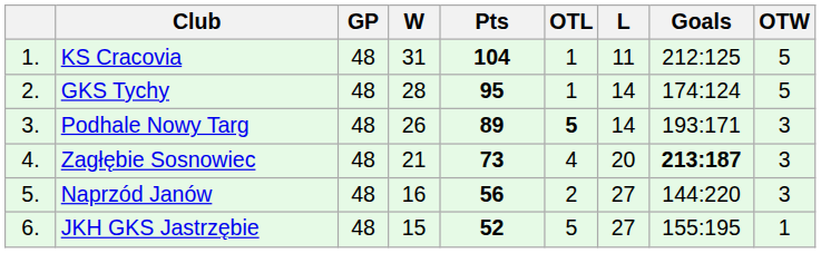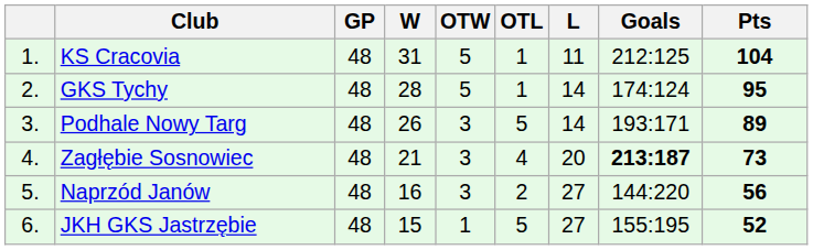 <table class="wikitable">
 <tr>
 <th width="30"></th>
 <th width="200">Club</th>
 <th width="30">GP</th>
 <th width="30">W</th>
-<th width="70">Pts</th>
+<th width="30">OTW</th>
 <th width="30">OTL</th>
 <th width="30">L</th>
 <th width="70">Goals</th>
-<th width="30">OTW</th>
+<th width="70">Pts</th>
 </tr>
 <tr bgcolor="#e6fae6" align="center">
 <td>1.</td>
 <td align="left"><a href='#'>KS Cracovia</a></td>
 <td>48</td>
 <td>31</td>
-<td><strong>104</strong></td>
+<td>5</td>
 <td>1</td>
 <td>11</td>
 <td>212:125</td>
-<td>5</td>
+<td><strong>104</strong></td>
 </tr>
 <tr bgcolor="#e6fae6" align="center">
 <td>2.</td>
 <td align="left"><a href='#'>GKS Tychy</a></td>
 <td>48</td>
 <td>28</td>
-<td><strong>95</strong></td>
+<td>5</td>
 <td>1</td>
 <td>14</td>
 <td>174:124</td>
-<td>5</td>
+<td><strong>95</strong></td>
 </tr>
 <tr bgcolor="#e6fae6" align="center">
 <td>3.</td>
 <td align="left"><a href='#'>Podhale Nowy Targ</a></td>
 <td>48</td>
 <td>26</td>
-<td><strong>89</strong></td>
-<td><strong>5</strong></td>
+<td>3</td>
+<td>5</td>
 <td>14</td>
 <td>193:171</td>
-<td>3</td>
+<td><strong>89</strong></td>
 </tr>
 <tr bgcolor="#e6fae6" align="center">
 <td>4.</td>
 <td align="left"><a href='#'>Zagłębie Sosnowiec</a></td>
 <td>48</td>
 <td>21</td>
-<td><strong>73</strong></td>
+<td>3</td>
 <td>4</td>
 <td>20</td>
 <td><strong>213:187</strong></td>
-<td>3</td>
+<td><strong>73</strong></td>
 </tr>
 <tr bgcolor="#e6fae6" align="center">
 <td>5.</td>
 <td align="left"><a href='#'>Naprzód Janów</a></td>
 <td>48</td>
 <td>16</td>
-<td><strong>56</strong></td>
+<td>3</td>
 <td>2</td>
 <td>27</td>
 <td>144:220</td>
-<td>3</td>
+<td><strong>56</strong></td>
 </tr>
 <tr bgcolor="#e6fae6" align="center">
 <td>6.</td>
 <td align="left"><a href='#'>JKH GKS Jastrzębie</a></td>
 <td>48</td>
 <td>15</td>
-<td><strong>52</strong></td>
+<td>1</td>
 <td>5</td>
 <td>27</td>
 <td>155:195</td>
-<td>1</td>
+<td><strong>52</strong></td>
 </tr>
 </table>
